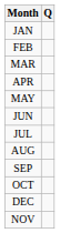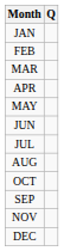 <table class="wikitable" style="text-align:center;">
 <tr>
 <th>Month</th>
 <th>Q</th>
 </tr>
 <tr>
 <td>JAN</td>
 <td></td>
 </tr>
 <tr>
 <td>FEB</td>
 <td></td>
 </tr>
 <tr>
 <td>MAR</td>
 <td></td>
 </tr>
 <tr>
 <td>APR</td>
 <td></td>
 </tr>
 <tr>
 <td>MAY</td>
 <td></td>
 </tr>
 <tr>
 <td>JUN</td>
 <td></td>
 </tr>
 <tr>
 <td>JUL</td>
 <td></td>
 </tr>
 <tr>
 <td>AUG</td>
 <td></td>
 </tr>
 <tr>
+<td>OCT</td>
+<td></td>
+</tr>
+<tr>
 <td>SEP</td>
 <td></td>
 </tr>
 <tr>
-<td>OCT</td>
+<td>NOV</td>
 <td></td>
 </tr>
 <tr>
 <td>DEC</td>
 <td></td>
 </tr>
-<tr>
-<td>NOV</td>
-<td></td>
-</tr>
 </table>
